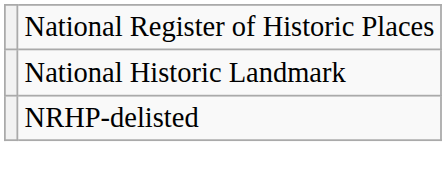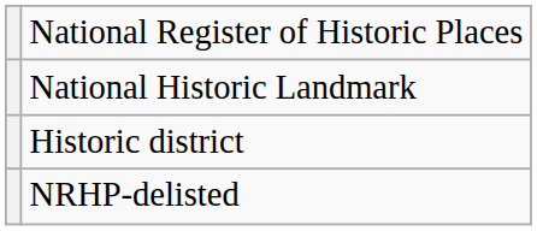 <table class="wikitable">
 <tr>
 <th></th>
 <td>National Register of Historic Places</td>
 </tr>
 <tr>
 <th><sup></sup></th>
 <td>National Historic Landmark</td>
 </tr>
 <tr>
 <th><sup></sup></th>
+<td>Historic district</td>
+</tr>
+<tr>
+<th><sup></sup></th>
 <td>NRHP-delisted</td>
 </tr>
 </table>
